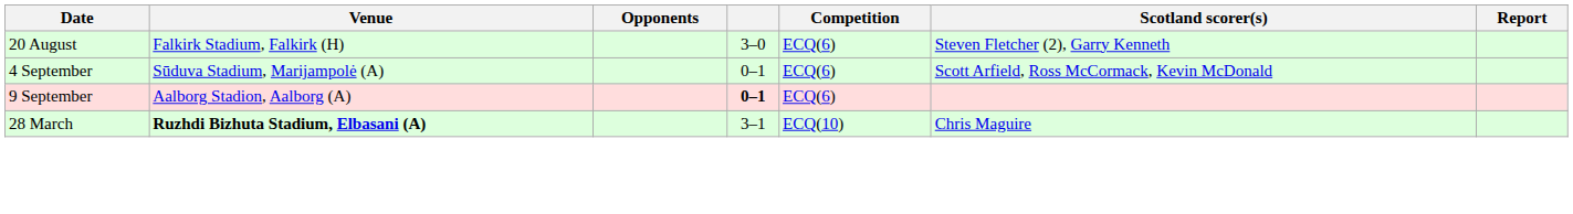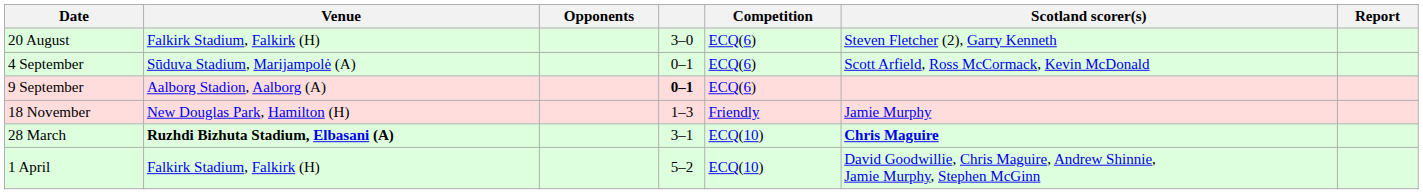 <table class="wikitable" width=95%>
 <tr>
 <th>Date</th>
 <th>Venue</th>
 <th>Opponents</th>
 <th></th>
 <th>Competition</th>
 <th>Scotland scorer(s)</th>
 <th>Report</th>
 </tr>
 <tr bgcolor=#DDFFDD>
 <td>20 August</td>
 <td><a href='#'>Falkirk Stadium</a>, <a href='#'>Falkirk</a> (H)</td>
 <td></td>
 <td align=center>3–0</td>
 <td><a href='#'>ECQ</a>(<a href='#'>6</a>)</td>
 <td><a href='#'>Steven Fletcher</a> (2), <a href='#'>Garry Kenneth</a></td>
 <td></td>
 </tr>
 <tr bgcolor=#DDFFDD>
 <td>4 September</td>
 <td><a href='#'>Sūduva Stadium</a>, <a href='#'>Marijampolė</a> (A)</td>
 <td></td>
 <td align=center>0–1</td>
 <td><a href='#'>ECQ</a>(<a href='#'>6</a>)</td>
 <td><a href='#'>Scott Arfield</a>, <a href='#'>Ross McCormack</a>, <a href='#'>Kevin McDonald</a></td>
 <td></td>
 </tr>
 <tr bgcolor=#FFDDDD>
 <td>9 September</td>
 <td><a href='#'>Aalborg Stadion</a>, <a href='#'>Aalborg</a> (A)</td>
 <td></td>
 <td align=center><strong>0–1</strong></td>
 <td><a href='#'>ECQ</a>(<a href='#'>6</a>)</td>
 <td></td>
 <td></td>
 </tr>
+<tr bgcolor=#FFDDDD>
+<td>18 November</td>
+<td><a href='#'>New Douglas Park</a>, <a href='#'>Hamilton</a> (H)</td>
+<td></td>
+<td align=center>1–3</td>
+<td><a href='#'>Friendly</a></td>
+<td><a href='#'>Jamie Murphy</a></td>
+<td></td>
+</tr>
 <tr bgcolor=DDFFDD>
 <td>28 March</td>
 <td><strong>Ruzhdi Bizhuta Stadium, <a href='#'>Elbasani</a> (A)</strong></td>
 <td></td>
 <td align=center>3–1</td>
 <td><a href='#'>ECQ</a>(<a href='#'>10</a>)</td>
-<td><a href='#'>Chris Maguire</a></td>
+<td><strong><a href='#'>Chris Maguire</a></strong></td>
+<td></td>
+</tr>
+<tr bgcolor=#DDFFDD>
+<td>1 April</td>
+<td><a href='#'>Falkirk Stadium</a>, <a href='#'>Falkirk</a> (H)</td>
+<td></td>
+<td align=center>5–2</td>
+<td><a href='#'>ECQ</a>(<a href='#'>10</a>)</td>
+<td><a href='#'>David Goodwillie</a>, <a href='#'>Chris Maguire</a>, <a href='#'>Andrew Shinnie</a>,<br> <a href='#'>Jamie Murphy</a>, <a href='#'>Stephen McGinn</a></td>
 <td></td>
 </tr>
 </table>
